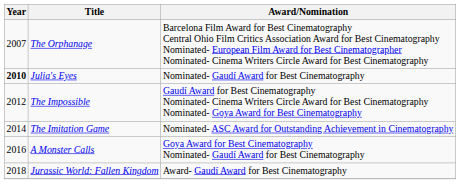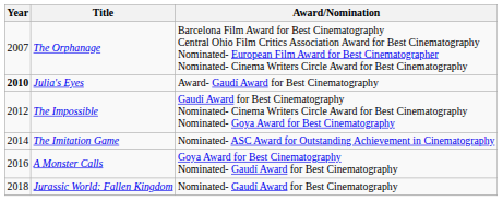 <table class="wikitable">
 <tr>
 <th>Year</th>
 <th>Title</th>
 <th>Award/Nomination</th>
 </tr>
 <tr>
 <td>2007</td>
 <td><em><a href='#'>The Orphanage</a></em></td>
 <td>Barcelona Film Award for Best Cinematography<br>Central Ohio Film Critics Association Award for Best Cinematography<br>Nominated- <a href='#'>European Film Award for Best Cinematographer</a><br>Nominated- Cinema Writers Circle Award for Best Cinematography</td>
 </tr>
 <tr>
 <td><strong>2010</strong></td>
 <td><em><a href='#'>Julia's Eyes</a></em></td>
-<td>Nominated- <a href='#'>Gaudí Award</a> for Best Cinematography</td>
+<td>Award- <a href='#'>Gaudí Award</a> for Best Cinematography</td>
 </tr>
 <tr>
 <td>2012</td>
 <td><em><a href='#'>The Impossible</a></em></td>
 <td><a href='#'>Gaudí Award</a> for Best Cinematography<br>Nominated- Cinema Writers Circle Award for Best Cinematography<br>Nominated- <a href='#'>Goya Award for Best Cinematography</a></td>
 </tr>
 <tr>
 <td>2014</td>
 <td><em><a href='#'>The Imitation Game</a></em></td>
 <td>Nominated- <a href='#'>ASC Award for Outstanding Achievement in Cinematography</a></td>
 </tr>
 <tr>
 <td>2016</td>
 <td><em><a href='#'>A Monster Calls</a></em></td>
 <td><a href='#'>Goya Award for Best Cinematography</a><br>Nominated- <a href='#'>Gaudí Award</a> for Best Cinematography</td>
 </tr>
 <tr>
 <td>2018</td>
 <td><em><a href='#'>Jurassic World: Fallen Kingdom</a></em></td>
-<td>Award- <a href='#'>Gaudí Award</a> for Best Cinematography</td>
+<td>Nominated- <a href='#'>Gaudí Award</a> for Best Cinematography</td>
 </tr>
 <tr>
 </tr>
 </table>
